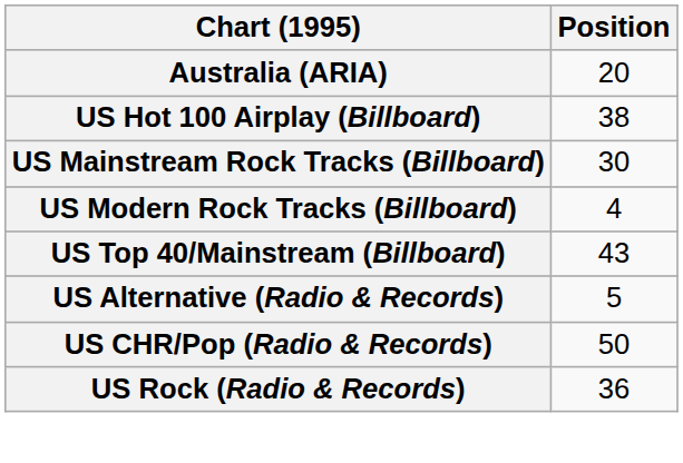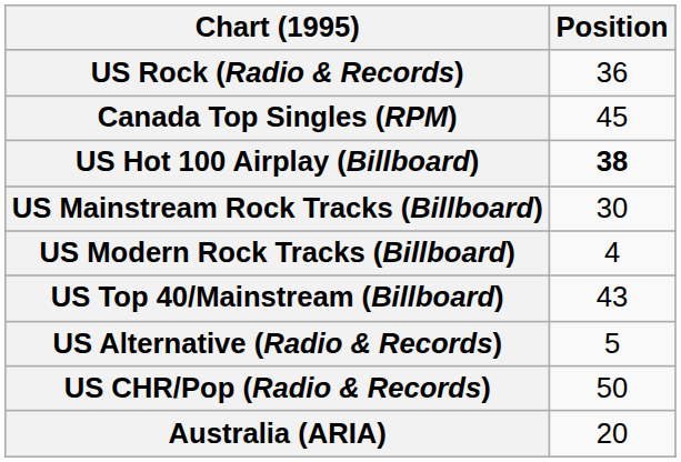 <table class="wikitable sortable plainrowheaders">
 <tr>
 <th>Chart (1995)</th>
 <th>Position</th>
 </tr>
 <tr>
-<th scope="row">Australia (ARIA)</th>
-<td align="center">20</td>
+<th scope="row">US Rock (<em>Radio & Records</em>)</th>
+<td align="center">36</td>
+</tr>
+<tr>
+<th scope="row">Canada Top Singles (<em>RPM</em>)</th>
+<td align="center">45</td>
 </tr>
 <tr>
 <th scope="row">US Hot 100 Airplay (<em>Billboard</em>)</th>
-<td align="center">38</td>
+<td align="center"><strong>38</strong></td>
 </tr>
 <tr>
 <th scope="row">US Mainstream Rock Tracks (<em>Billboard</em>)</th>
 <td align="center">30</td>
 </tr>
 <tr>
 <th scope="row">US Modern Rock Tracks (<em>Billboard</em>)</th>
 <td align="center">4</td>
 </tr>
 <tr>
 <th scope="row">US Top 40/Mainstream (<em>Billboard</em>)</th>
 <td align="center">43</td>
 </tr>
 <tr>
 <th scope="row">US Alternative (<em>Radio & Records</em>)</th>
 <td align="center">5</td>
 </tr>
 <tr>
 <th scope="row">US CHR/Pop (<em>Radio & Records</em>)</th>
 <td align="center">50</td>
 </tr>
 <tr>
-<th scope="row">US Rock (<em>Radio & Records</em>)</th>
-<td align="center">36</td>
+<th scope="row">Australia (ARIA)</th>
+<td align="center">20</td>
 </tr>
 </table>
